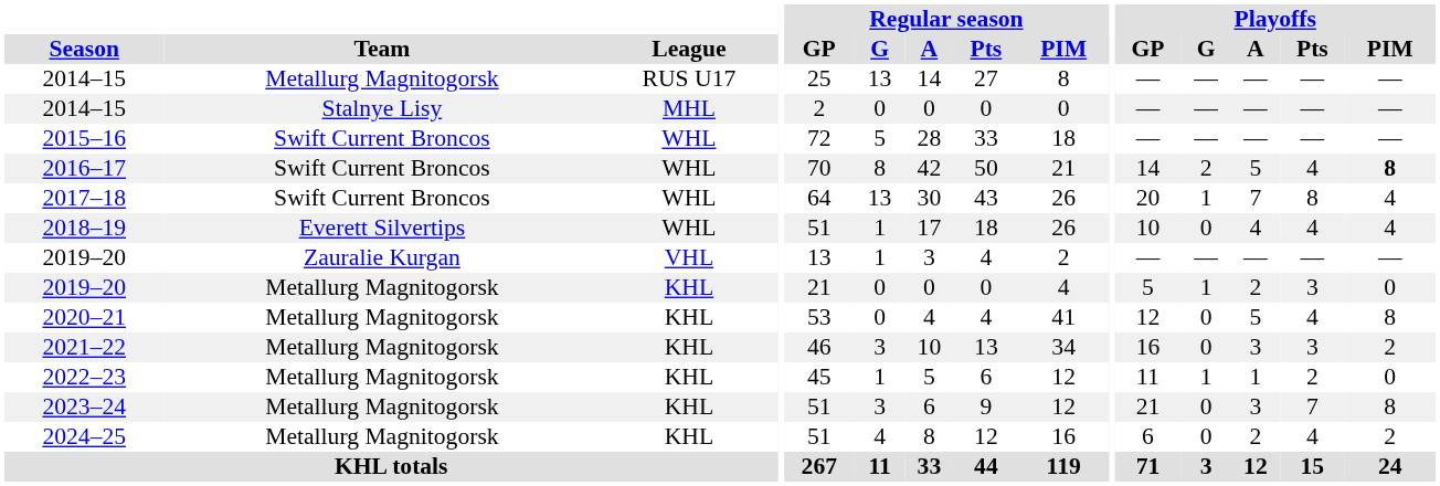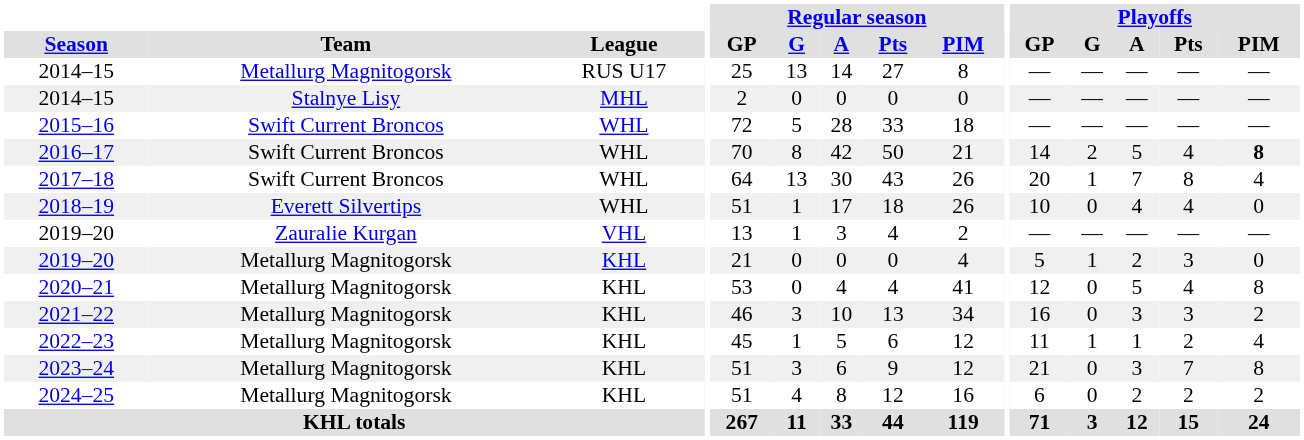 <table border="0" cellpadding="1" cellspacing="0" style="text-align:center; width:60em">
 <tr bgcolor="#e0e0e0">
 <th colspan="3" bgcolor="#ffffff"></th>
 <th rowspan="99" bgcolor="#ffffff"></th>
 <th colspan="5"><a href='#'>Regular season</a></th>
 <th rowspan="99" bgcolor="#ffffff"></th>
 <th colspan="5"><a href='#'>Playoffs</a></th>
 </tr>
 <tr bgcolor="#e0e0e0">
 <th><a href='#'>Season</a></th>
 <th>Team</th>
 <th>League</th>
 <th>GP</th>
 <th><a href='#'>G</a></th>
 <th><a href='#'>A</a></th>
 <th><a href='#'>Pts</a></th>
 <th><a href='#'>PIM</a></th>
 <th>GP</th>
 <th>G</th>
 <th>A</th>
 <th>Pts</th>
 <th>PIM</th>
 </tr>
 <tr>
 <td>2014–15</td>
 <td><a href='#'>Metallurg Magnitogorsk</a></td>
 <td>RUS U17</td>
 <td>25</td>
 <td>13</td>
 <td>14</td>
 <td>27</td>
 <td>8</td>
 <td>—</td>
 <td>—</td>
 <td>—</td>
 <td>—</td>
 <td>—</td>
 </tr>
 <tr bgcolor="#f0f0f0">
 <td>2014–15</td>
 <td><a href='#'>Stalnye Lisy</a></td>
 <td><a href='#'>MHL</a></td>
 <td>2</td>
 <td>0</td>
 <td>0</td>
 <td>0</td>
 <td>0</td>
 <td>—</td>
 <td>—</td>
 <td>—</td>
 <td>—</td>
 <td>—</td>
 </tr>
 <tr>
 <td><a href='#'>2015–16</a></td>
 <td><a href='#'>Swift Current Broncos</a></td>
 <td><a href='#'>WHL</a></td>
 <td>72</td>
 <td>5</td>
 <td>28</td>
 <td>33</td>
 <td>18</td>
 <td>—</td>
 <td>—</td>
 <td>—</td>
 <td>—</td>
 <td>—</td>
 </tr>
 <tr bgcolor="#f0f0f0">
 <td><a href='#'>2016–17</a></td>
 <td>Swift Current Broncos</td>
 <td>WHL</td>
 <td>70</td>
 <td>8</td>
 <td>42</td>
 <td>50</td>
 <td>21</td>
 <td>14</td>
 <td>2</td>
 <td>5</td>
 <td>4</td>
 <td><strong>8</strong></td>
 </tr>
 <tr>
 <td><a href='#'>2017–18</a></td>
 <td>Swift Current Broncos</td>
 <td>WHL</td>
 <td>64</td>
 <td>13</td>
 <td>30</td>
 <td>43</td>
 <td>26</td>
 <td>20</td>
 <td>1</td>
 <td>7</td>
 <td>8</td>
 <td>4</td>
 </tr>
 <tr bgcolor="#f0f0f0">
 <td><a href='#'>2018–19</a></td>
 <td><a href='#'>Everett Silvertips</a></td>
 <td>WHL</td>
 <td>51</td>
 <td>1</td>
 <td>17</td>
 <td>18</td>
 <td>26</td>
 <td>10</td>
 <td>0</td>
 <td>4</td>
 <td>4</td>
-<td>4</td>
+<td>0</td>
 </tr>
 <tr>
 <td>2019–20</td>
 <td><a href='#'>Zauralie Kurgan</a></td>
 <td><a href='#'>VHL</a></td>
 <td>13</td>
 <td>1</td>
 <td>3</td>
 <td>4</td>
 <td>2</td>
 <td>—</td>
 <td>—</td>
 <td>—</td>
 <td>—</td>
 <td>—</td>
 </tr>
 <tr bgcolor="#f0f0f0">
 <td><a href='#'>2019–20</a></td>
 <td>Metallurg Magnitogorsk</td>
 <td><a href='#'>KHL</a></td>
 <td>21</td>
 <td>0</td>
 <td>0</td>
 <td>0</td>
 <td>4</td>
 <td>5</td>
 <td>1</td>
 <td>2</td>
 <td>3</td>
 <td>0</td>
 </tr>
 <tr>
 <td><a href='#'>2020–21</a></td>
 <td>Metallurg Magnitogorsk</td>
 <td>KHL</td>
 <td>53</td>
 <td>0</td>
 <td>4</td>
 <td>4</td>
 <td>41</td>
 <td>12</td>
 <td>0</td>
 <td>5</td>
 <td>4</td>
 <td>8</td>
 </tr>
 <tr bgcolor="#f0f0f0">
 <td><a href='#'>2021–22</a></td>
 <td>Metallurg Magnitogorsk</td>
 <td>KHL</td>
 <td>46</td>
 <td>3</td>
 <td>10</td>
 <td>13</td>
 <td>34</td>
 <td>16</td>
 <td>0</td>
 <td>3</td>
 <td>3</td>
 <td>2</td>
 </tr>
 <tr>
 <td><a href='#'>2022–23</a></td>
 <td>Metallurg Magnitogorsk</td>
 <td>KHL</td>
 <td>45</td>
 <td>1</td>
 <td>5</td>
 <td>6</td>
 <td>12</td>
 <td>11</td>
 <td>1</td>
 <td>1</td>
 <td>2</td>
-<td>0</td>
+<td>4</td>
 </tr>
 <tr bgcolor="#f0f0f0">
 <td><a href='#'>2023–24</a></td>
 <td>Metallurg Magnitogorsk</td>
 <td>KHL</td>
 <td>51</td>
 <td>3</td>
 <td>6</td>
 <td>9</td>
 <td>12</td>
 <td>21</td>
 <td>0</td>
 <td>3</td>
 <td>7</td>
 <td>8</td>
 </tr>
 <tr>
 <td><a href='#'>2024–25</a></td>
 <td>Metallurg Magnitogorsk</td>
 <td>KHL</td>
 <td>51</td>
 <td>4</td>
 <td>8</td>
 <td>12</td>
 <td>16</td>
 <td>6</td>
 <td>0</td>
 <td>2</td>
-<td>4</td>
+<td>2</td>
 <td>2</td>
 </tr>
 <tr bgcolor="#e0e0e0">
 <th colspan="3">KHL totals</th>
 <th>267</th>
 <th>11</th>
 <th>33</th>
 <th>44</th>
 <th>119</th>
 <th>71</th>
 <th>3</th>
 <th>12</th>
 <th>15</th>
 <th>24</th>
 </tr>
 </table>
